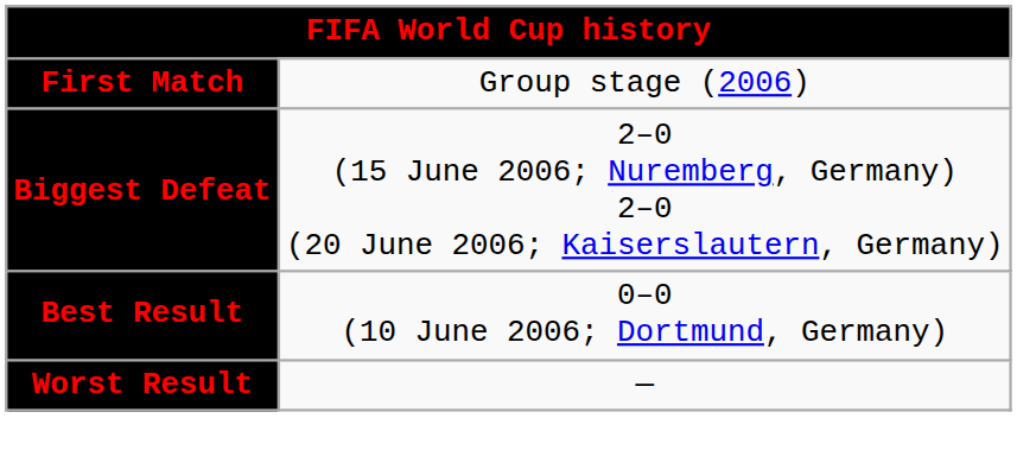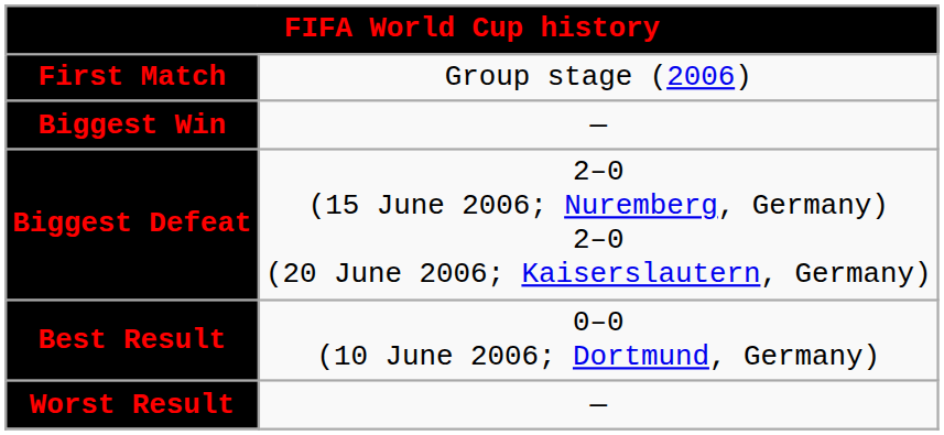 <table class="wikitable collapsible collapsed" style="text-align: center;font-size:90%;">
 <tr>
 <th style="color:red; background:black;" colspan=2>FIFA World Cup history</th>
 </tr>
 <tr>
 <th style="color:red; background:black;">First Match</th>
 <td>Group stage (<a href='#'>2006</a>)</td>
+</tr>
+<tr>
+<th style="color:red; background:black;">Biggest Win</th>
+<td>—</td>
 </tr>
 <tr>
 <th style="color:red; background:black;">Biggest Defeat</th>
 <td> 2–0 <br>(15 June 2006; <a href='#'>Nuremberg</a>, Germany)<br> 2–0 <br>(20 June 2006; <a href='#'>Kaiserslautern</a>, Germany)</td>
 </tr>
 <tr>
 <th style="color:red; background:black;">Best Result</th>
 <td> 0–0 <br>(10 June 2006; <a href='#'>Dortmund</a>, Germany)</td>
 </tr>
 <tr>
 <th style="color:red; background:black;">Worst Result</th>
 <td>—</td>
 </tr>
 </table>
